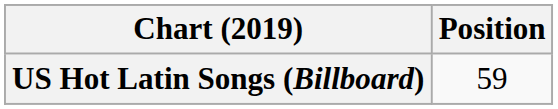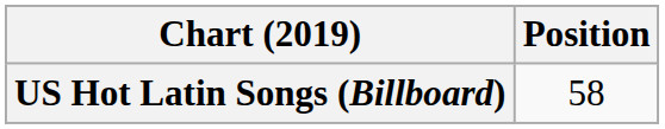 <table class="wikitable plainrowheaders" style="text-align:center">
 <tr>
 <th scope="col">Chart (2019)</th>
 <th scope="col">Position</th>
 </tr>
 <tr>
 <th scope="row">US Hot Latin Songs (<em>Billboard</em>)</th>
-<td>59</td>
+<td>58</td>
 </tr>
 </table>
